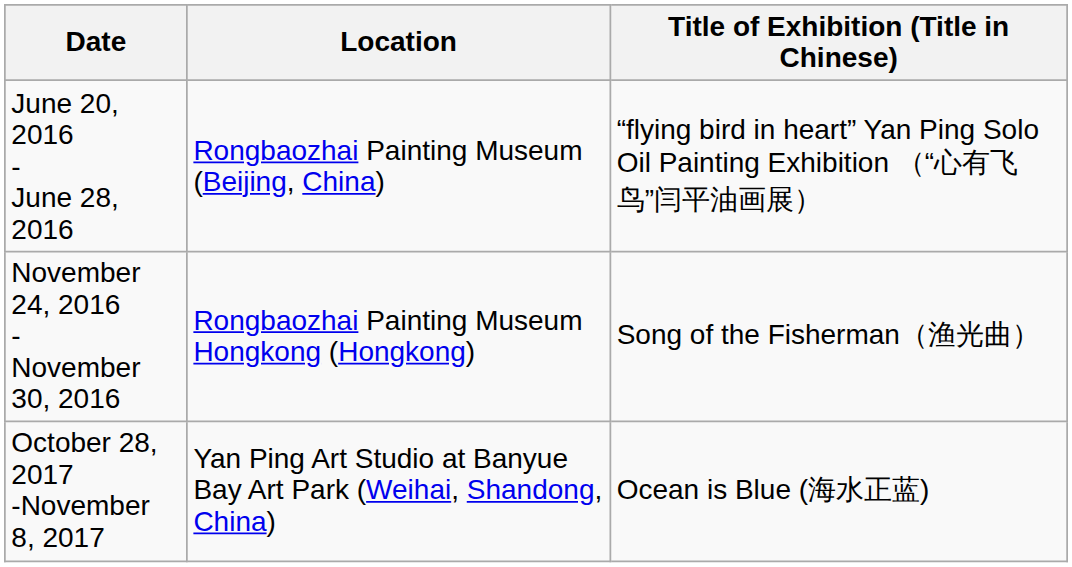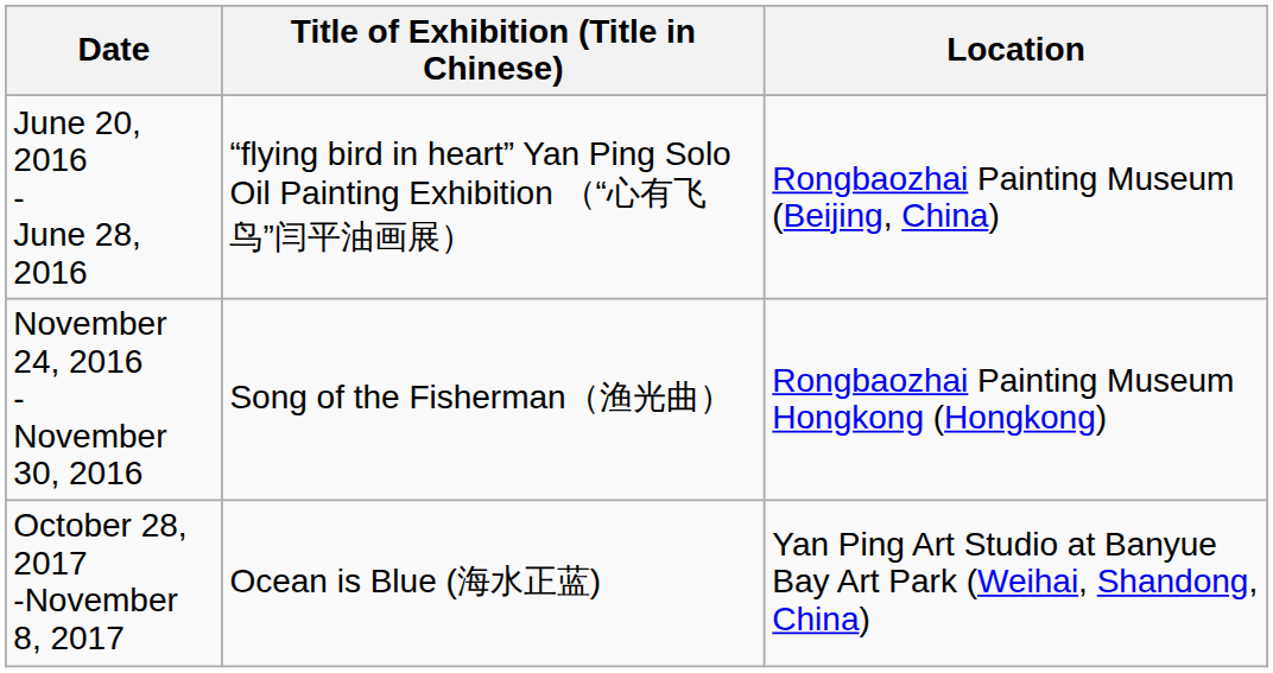 <table class="wikitable">
 <tr>
 <th>Date</th>
+<th>Title of Exhibition (Title in Chinese)</th>
 <th>Location</th>
-<th>Title of Exhibition (Title in Chinese)</th>
 </tr>
 <tr>
 <td>June 20, 2016<br>-<br>June 28, 2016</td>
+<td>“flying bird in heart” Yan Ping Solo Oil Painting Exhibition （“心有飞鸟”闫平油画展）</td>
 <td><a href='#'>Rongbaozhai</a> Painting Museum (<a href='#'>Beijing</a>, <a href='#'>China</a>)</td>
-<td>“flying bird in heart” Yan Ping Solo Oil Painting Exhibition （“心有飞鸟”闫平油画展）</td>
 </tr>
 <tr>
 <td>November 24, 2016<br>-<br>November 30, 2016</td>
+<td>Song of the Fisherman（渔光曲）</td>
 <td><a href='#'>Rongbaozhai</a> Painting Museum <a href='#'>Hongkong</a> (<a href='#'>Hongkong</a>)</td>
-<td>Song of the Fisherman（渔光曲）</td>
 </tr>
 <tr>
 <td>October 28, 2017<br>-November 8, 2017</td>
+<td>Ocean is Blue (海水正蓝)</td>
 <td>Yan Ping Art Studio at Banyue Bay Art Park (<a href='#'>Weihai</a>, <a href='#'>Shandong</a>, <a href='#'>China</a>)</td>
-<td>Ocean is Blue (海水正蓝)</td>
 </tr>
 </table>
